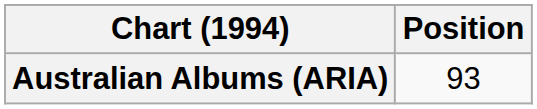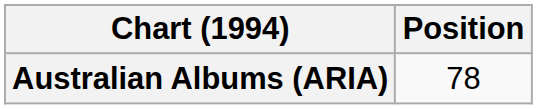 <table class="wikitable plainrowheaders">
 <tr>
 <th scope="col">Chart (1994)</th>
 <th scope="col">Position</th>
 </tr>
 <tr>
 <th scope="row">Australian Albums (ARIA)</th>
-<td style="text-align:center;">93</td>
+<td style="text-align:center;">78</td>
 </tr>
 </table>
